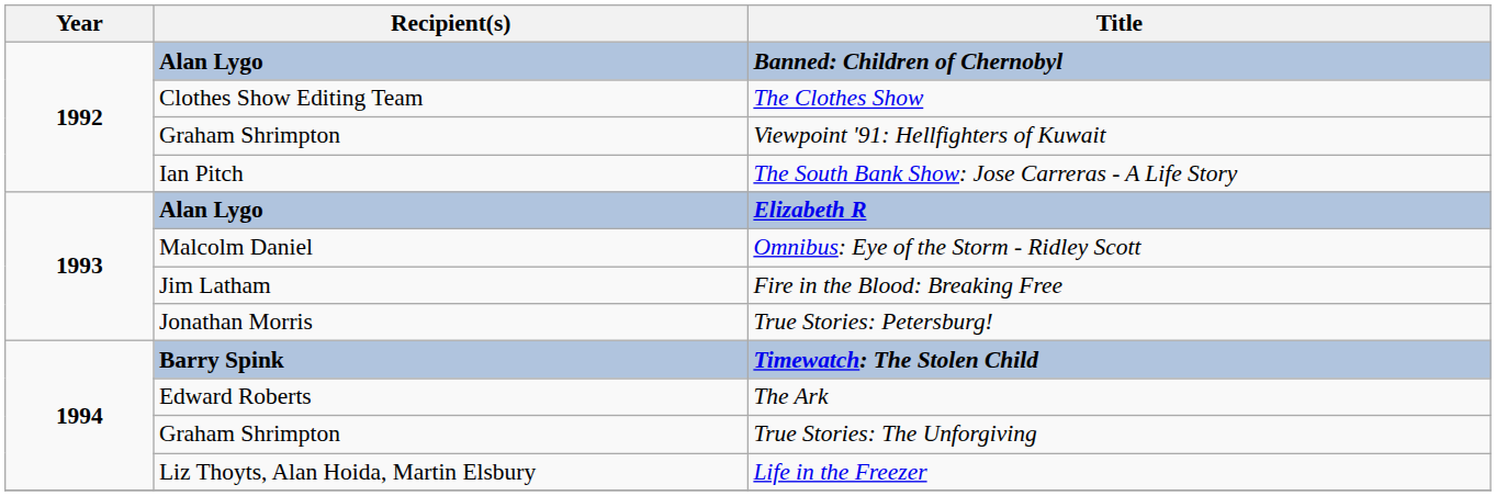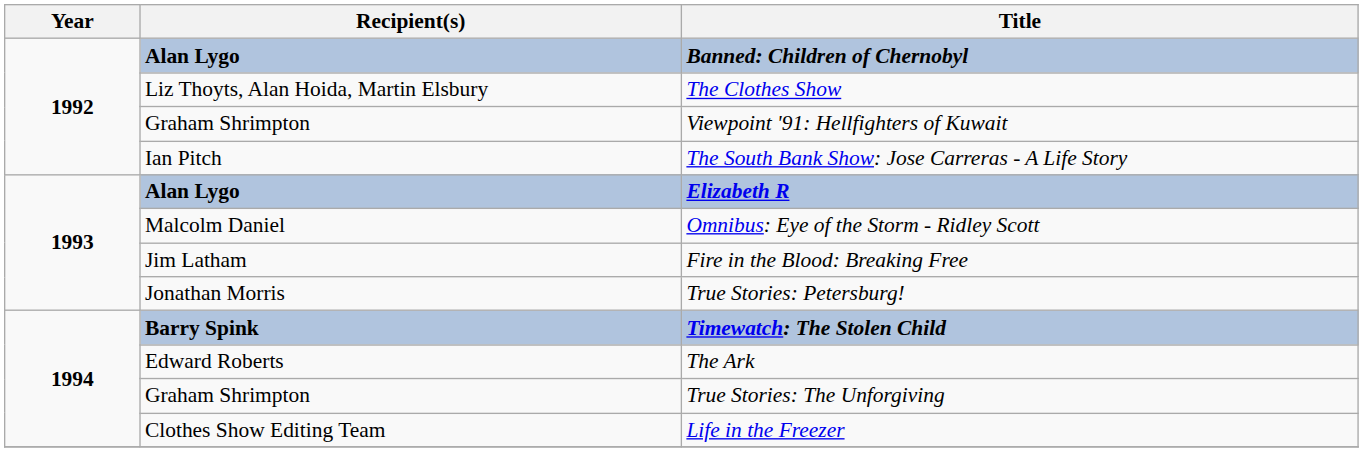 <table class="wikitable" width="80%">
 <tr>
 <th width=5%>Year</th>
 <th width=20%><strong>Recipient(s)</strong></th>
 <th width=25%><strong>Title</strong></th>
 </tr>
 <tr>
 <td rowspan="4" style="text-align:center;"><strong>1992</strong></td>
 <td style="background:#B0C4DE;"><strong>Alan Lygo</strong></td>
 <td style="background:#B0C4DE;"><strong><em>Banned: Children of Chernobyl</em></strong></td>
 </tr>
 <tr>
-<td>Clothes Show Editing Team</td>
+<td>Liz Thoyts, Alan Hoida, Martin Elsbury</td>
 <td><em><a href='#'>The Clothes Show</a></em></td>
 </tr>
 <tr>
 <td>Graham Shrimpton</td>
 <td><em>Viewpoint '91: Hellfighters of Kuwait</em></td>
 </tr>
 <tr>
 <td>Ian Pitch</td>
 <td><em><a href='#'>The South Bank Show</a>: Jose Carreras - A Life Story</em></td>
 </tr>
 <tr>
 <td rowspan="4" style="text-align:center;"><strong>1993</strong></td>
 <td style="background:#B0C4DE;"><strong>Alan Lygo</strong></td>
 <td style="background:#B0C4DE;"><strong><em><a href='#'>Elizabeth R</a></em></strong></td>
 </tr>
 <tr>
 <td>Malcolm Daniel</td>
 <td><em><a href='#'>Omnibus</a>: Eye of the Storm - Ridley Scott</em></td>
 </tr>
 <tr>
 <td>Jim Latham</td>
 <td><em>Fire in the Blood: Breaking Free</em></td>
 </tr>
 <tr>
 <td>Jonathan Morris</td>
 <td><em>True Stories: Petersburg!</em></td>
 </tr>
 <tr>
 <td rowspan="4" style="text-align:center;"><strong>1994</strong></td>
 <td style="background:#B0C4DE;"><strong>Barry Spink</strong></td>
 <td style="background:#B0C4DE;"><strong><em><a href='#'>Timewatch</a>: The Stolen Child</em></strong></td>
 </tr>
 <tr>
 <td>Edward Roberts</td>
 <td><em>The Ark</em></td>
 </tr>
 <tr>
 <td>Graham Shrimpton</td>
 <td><em>True Stories: The Unforgiving</em></td>
 </tr>
 <tr>
-<td>Liz Thoyts, Alan Hoida, Martin Elsbury</td>
+<td>Clothes Show Editing Team</td>
 <td><em><a href='#'>Life in the Freezer</a></em></td>
 </tr>
 <tr>
 </tr>
 </table>
